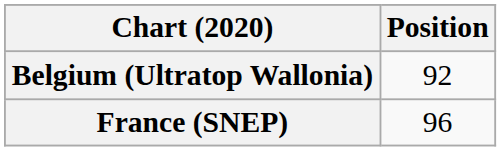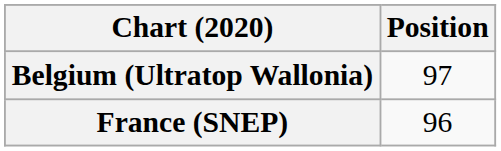 <table class="wikitable sortable plainrowheaders" style="text-align:center">
 <tr>
 <th scope="col">Chart (2020)</th>
 <th scope="col">Position</th>
 </tr>
 <tr>
 <th scope="row">Belgium (Ultratop Wallonia)</th>
-<td>92</td>
+<td>97</td>
 </tr>
 <tr>
 <th scope="row">France (SNEP)</th>
 <td>96</td>
 </tr>
 </table>
